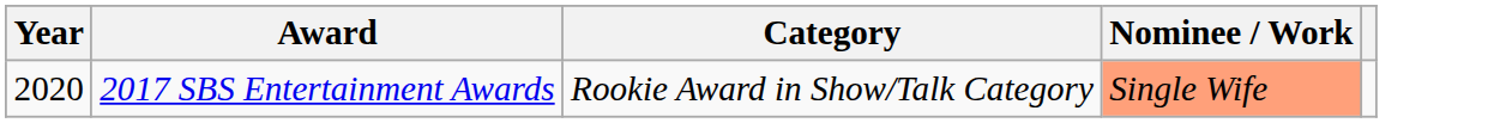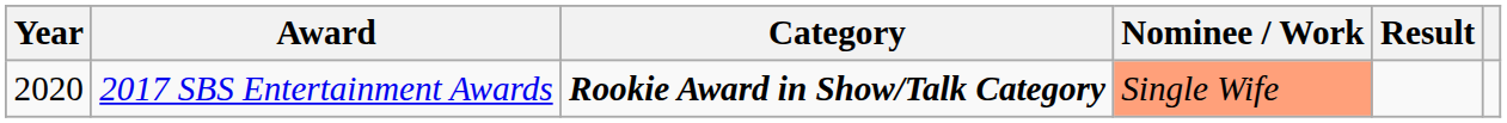 <table class="wikitable">
 <tr>
 <th>Year</th>
 <th>Award</th>
 <th>Category</th>
 <th>Nominee / Work</th>
+<th>Result</th>
 <th></th>
 </tr>
 <tr>
 <td>2020</td>
 <td><em><a href='#'>2017 SBS Entertainment Awards</a></em></td>
-<td><em>Rookie Award in Show/Talk Category</em></td>
+<td><strong><em>Rookie Award in Show/Talk Category</em></strong></td>
 <td style="background: lightsalmon;"><em>Single Wife</em></td>
+<td></td>
 <td></td>
 </tr>
 </table>
